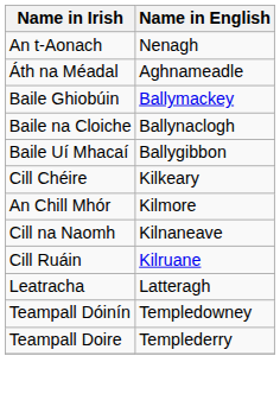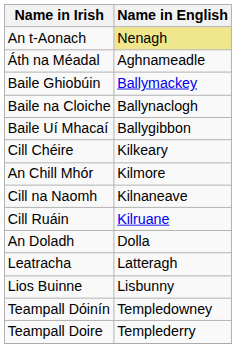 <table class="wikitable">
 <tr>
 <th>Name in Irish</th>
 <th>Name in English</th>
 </tr>
 <tr>
 <td>An t-Aonach</td>
-<td>Nenagh</td>
+<td style="background: khaki;">Nenagh</td>
 </tr>
 <tr>
 <td>Áth na Méadal</td>
 <td>Aghnameadle</td>
 </tr>
 <tr>
 <td>Baile Ghiobúin</td>
 <td><a href='#'>Ballymackey</a></td>
 </tr>
 <tr>
 <td>Baile na Cloiche</td>
 <td>Ballynaclogh</td>
 </tr>
 <tr>
 <td>Baile Uí Mhacaí</td>
 <td>Ballygibbon</td>
 </tr>
 <tr>
 <td>Cill Chéire</td>
 <td>Kilkeary</td>
 </tr>
 <tr>
 <td>An Chill Mhór</td>
 <td>Kilmore</td>
 </tr>
 <tr>
 <td>Cill na Naomh</td>
 <td>Kilnaneave</td>
 </tr>
 <tr>
 <td>Cill Ruáin</td>
 <td><a href='#'>Kilruane</a></td>
 </tr>
 <tr>
+<td>An Doladh</td>
+<td>Dolla</td>
+</tr>
+<tr>
 <td>Leatracha</td>
 <td>Latteragh</td>
+</tr>
+<tr>
+<td>Lios Buinne</td>
+<td>Lisbunny</td>
 </tr>
 <tr>
 <td>Teampall Dóinín</td>
 <td>Templedowney</td>
 </tr>
 <tr>
 <td>Teampall Doire</td>
 <td>Templederry</td>
 </tr>
 <tr>
 </tr>
 </table>
